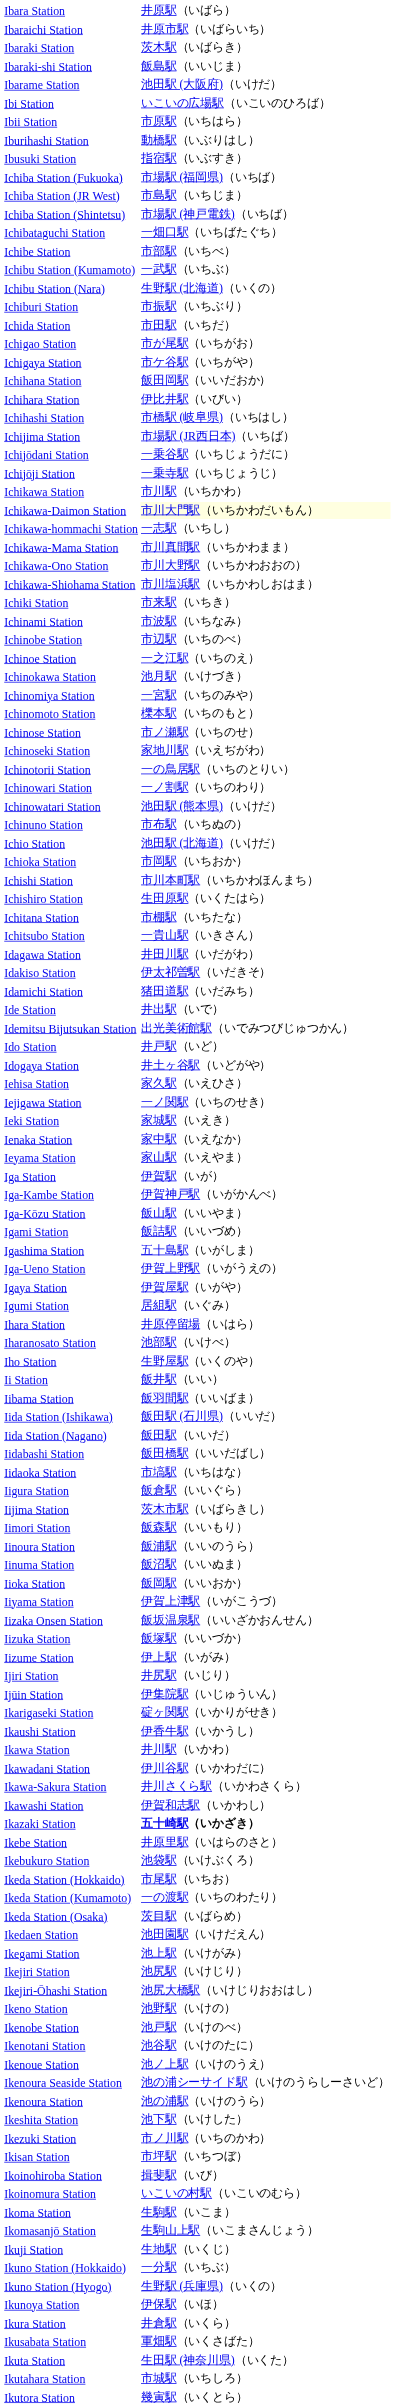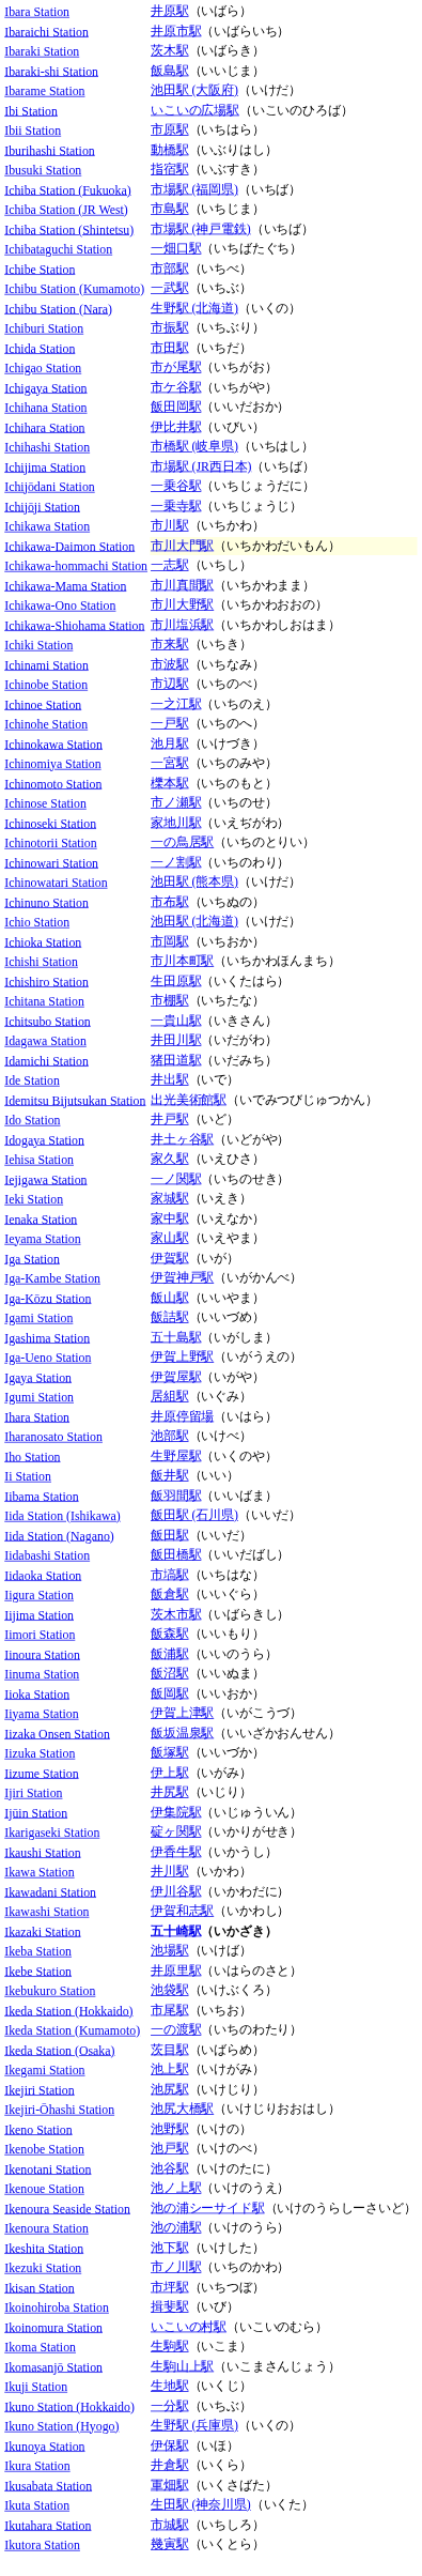 <table>
 <tr>
 <td><a href='#'>Ibara Station</a></td>
 <td><a href='#'>井原駅</a>（いばら）</td>
 </tr>
 <tr>
 <td><a href='#'>Ibaraichi Station</a></td>
 <td><a href='#'>井原市駅</a>（いばらいち）</td>
 </tr>
 <tr>
 <td><a href='#'>Ibaraki Station</a></td>
 <td><a href='#'>茨木駅</a>（いばらき）</td>
 </tr>
 <tr>
 <td><a href='#'>Ibaraki-shi Station</a></td>
 <td><a href='#'>飯島駅</a>（いいじま）</td>
 </tr>
 <tr>
 <td><a href='#'>Ibarame Station</a></td>
 <td><a href='#'>池田駅 (大阪府)</a>（いけだ）</td>
 </tr>
 <tr>
 <td><a href='#'>Ibi Station</a></td>
 <td><a href='#'>いこいの広場駅</a>（いこいのひろば）</td>
 </tr>
 <tr>
 <td><a href='#'>Ibii Station</a></td>
 <td><a href='#'>市原駅</a>（いちはら）</td>
 </tr>
 <tr>
 <td><a href='#'>Iburihashi Station</a></td>
 <td><a href='#'>動橋駅</a>（いぶりはし）</td>
 </tr>
 <tr>
 <td><a href='#'>Ibusuki Station</a></td>
 <td><a href='#'>指宿駅</a>（いぶすき）</td>
 </tr>
 <tr>
 <td><a href='#'>Ichiba Station (Fukuoka)</a></td>
 <td><a href='#'>市場駅 (福岡県)</a>（いちば）</td>
 </tr>
 <tr>
 <td><a href='#'>Ichiba Station (JR West)</a></td>
 <td><a href='#'>市島駅</a>（いちじま）</td>
 </tr>
 <tr>
 <td><a href='#'>Ichiba Station (Shintetsu)</a></td>
 <td><a href='#'>市場駅 (神戸電鉄)</a>（いちば）</td>
 </tr>
 <tr>
 <td><a href='#'>Ichibataguchi Station</a></td>
 <td><a href='#'>一畑口駅</a>（いちばたぐち）</td>
 </tr>
 <tr>
 <td><a href='#'>Ichibe Station</a></td>
 <td><a href='#'>市部駅</a>（いちべ）</td>
 </tr>
 <tr>
 <td><a href='#'>Ichibu Station (Kumamoto)</a></td>
 <td><a href='#'>一武駅</a>（いちぶ）</td>
 </tr>
 <tr>
 <td><a href='#'>Ichibu Station (Nara)</a></td>
 <td><a href='#'>生野駅 (北海道)</a>（いくの）</td>
 </tr>
 <tr>
 <td><a href='#'>Ichiburi Station</a></td>
 <td><a href='#'>市振駅</a>（いちぶり）</td>
 </tr>
 <tr>
 <td><a href='#'>Ichida Station</a></td>
 <td><a href='#'>市田駅</a>（いちだ）</td>
 </tr>
 <tr>
 <td><a href='#'>Ichigao Station</a></td>
 <td><a href='#'>市が尾駅</a>（いちがお）</td>
 </tr>
 <tr>
 <td><a href='#'>Ichigaya Station</a></td>
 <td><a href='#'>市ケ谷駅</a>（いちがや）</td>
 </tr>
 <tr>
 <td><a href='#'>Ichihana Station</a></td>
 <td><a href='#'>飯田岡駅</a>（いいだおか）</td>
 </tr>
 <tr>
 <td><a href='#'>Ichihara Station</a></td>
 <td><a href='#'>伊比井駅</a>（いびい）</td>
 </tr>
 <tr>
 <td><a href='#'>Ichihashi Station</a></td>
 <td><a href='#'>市橋駅 (岐阜県)</a>（いちはし）</td>
 </tr>
 <tr>
 <td><a href='#'>Ichijima Station</a></td>
 <td><a href='#'>市場駅 (JR西日本)</a>（いちば）</td>
 </tr>
 <tr>
 <td><a href='#'>Ichijōdani Station</a></td>
 <td><a href='#'>一乗谷駅</a>（いちじょうだに）</td>
 </tr>
 <tr>
 <td><a href='#'>Ichijōji Station</a></td>
 <td><a href='#'>一乗寺駅</a>（いちじょうじ）</td>
 </tr>
 <tr>
 <td><a href='#'>Ichikawa Station</a></td>
 <td><a href='#'>市川駅</a>（いちかわ）</td>
 </tr>
 <tr>
 <td><a href='#'>Ichikawa-Daimon Station</a></td>
 <td style="background: lightyellow;"><a href='#'>市川大門駅</a>（いちかわだいもん）</td>
 </tr>
 <tr>
 <td><a href='#'>Ichikawa-hommachi Station</a></td>
 <td><a href='#'>一志駅</a>（いちし）</td>
 </tr>
 <tr>
 <td><a href='#'>Ichikawa-Mama Station</a></td>
 <td><a href='#'>市川真間駅</a>（いちかわまま）</td>
 </tr>
 <tr>
 <td><a href='#'>Ichikawa-Ono Station</a></td>
 <td><a href='#'>市川大野駅</a>（いちかわおおの）</td>
 </tr>
 <tr>
 <td><a href='#'>Ichikawa-Shiohama Station</a></td>
 <td><a href='#'>市川塩浜駅</a>（いちかわしおはま）</td>
 </tr>
 <tr>
 <td><a href='#'>Ichiki Station</a></td>
 <td><a href='#'>市来駅</a>（いちき）</td>
 </tr>
 <tr>
 <td><a href='#'>Ichinami Station</a></td>
 <td><a href='#'>市波駅</a>（いちなみ）</td>
 </tr>
 <tr>
 <td><a href='#'>Ichinobe Station</a></td>
 <td><a href='#'>市辺駅</a>（いちのべ）</td>
 </tr>
 <tr>
 <td><a href='#'>Ichinoe Station</a></td>
 <td><a href='#'>一之江駅</a>（いちのえ）</td>
 </tr>
 <tr>
+<td><a href='#'>Ichinohe Station</a></td>
+<td><a href='#'>一戸駅</a>（いちのへ）</td>
+</tr>
+<tr>
 <td><a href='#'>Ichinokawa Station</a></td>
 <td><a href='#'>池月駅</a>（いけづき）</td>
 </tr>
 <tr>
 <td><a href='#'>Ichinomiya Station</a></td>
 <td><a href='#'>一宮駅</a>（いちのみや）</td>
 </tr>
 <tr>
 <td><a href='#'>Ichinomoto Station</a></td>
 <td><a href='#'>櫟本駅</a>（いちのもと）</td>
 </tr>
 <tr>
 <td><a href='#'>Ichinose Station</a></td>
 <td><a href='#'>市ノ瀬駅</a>（いちのせ）</td>
 </tr>
 <tr>
 <td><a href='#'>Ichinoseki Station</a></td>
 <td><a href='#'>家地川駅</a>（いえぢがわ）</td>
 </tr>
 <tr>
 <td><a href='#'>Ichinotorii Station</a></td>
 <td><a href='#'>一の鳥居駅</a>（いちのとりい）</td>
 </tr>
 <tr>
 <td><a href='#'>Ichinowari Station</a></td>
 <td><a href='#'>一ノ割駅</a>（いちのわり）</td>
 </tr>
 <tr>
 <td><a href='#'>Ichinowatari Station</a></td>
 <td><a href='#'>池田駅 (熊本県)</a>（いけだ）</td>
 </tr>
 <tr>
 <td><a href='#'>Ichinuno Station</a></td>
 <td><a href='#'>市布駅</a>（いちぬの）</td>
 </tr>
 <tr>
 <td><a href='#'>Ichio Station</a></td>
 <td><a href='#'>池田駅 (北海道)</a>（いけだ）</td>
 </tr>
 <tr>
 <td><a href='#'>Ichioka Station</a></td>
 <td><a href='#'>市岡駅</a>（いちおか）</td>
 </tr>
 <tr>
 <td><a href='#'>Ichishi Station</a></td>
 <td><a href='#'>市川本町駅</a>（いちかわほんまち）</td>
 </tr>
 <tr>
 <td><a href='#'>Ichishiro Station</a></td>
 <td><a href='#'>生田原駅</a>（いくたはら）</td>
 </tr>
 <tr>
 <td><a href='#'>Ichitana Station</a></td>
 <td><a href='#'>市棚駅</a>（いちたな）</td>
 </tr>
 <tr>
 <td><a href='#'>Ichitsubo Station</a></td>
 <td><a href='#'>一貴山駅</a>（いきさん）</td>
 </tr>
 <tr>
 <td><a href='#'>Idagawa Station</a></td>
 <td><a href='#'>井田川駅</a>（いだがわ）</td>
-</tr>
-<tr>
-<td><a href='#'>Idakiso Station</a></td>
-<td><a href='#'>伊太祁曽駅</a>（いだきそ）</td>
 </tr>
 <tr>
 <td><a href='#'>Idamichi Station</a></td>
 <td><a href='#'>猪田道駅</a>（いだみち）</td>
 </tr>
 <tr>
 <td><a href='#'>Ide Station</a></td>
 <td><a href='#'>井出駅</a>（いで）</td>
 </tr>
 <tr>
 <td><a href='#'>Idemitsu Bijutsukan Station</a></td>
 <td><a href='#'>出光美術館駅</a>（いでみつびじゅつかん）</td>
 </tr>
 <tr>
 <td><a href='#'>Ido Station</a></td>
 <td><a href='#'>井戸駅</a>（いど）</td>
 </tr>
 <tr>
 <td><a href='#'>Idogaya Station</a></td>
 <td><a href='#'>井土ヶ谷駅</a>（いどがや）</td>
 </tr>
 <tr>
 <td><a href='#'>Iehisa Station</a></td>
 <td><a href='#'>家久駅</a>（いえひさ）</td>
 </tr>
 <tr>
 <td><a href='#'>Iejigawa Station</a></td>
 <td><a href='#'>一ノ関駅</a>（いちのせき）</td>
 </tr>
 <tr>
 <td><a href='#'>Ieki Station</a></td>
 <td><a href='#'>家城駅</a>（いえき）</td>
 </tr>
 <tr>
 <td><a href='#'>Ienaka Station</a></td>
 <td><a href='#'>家中駅</a>（いえなか）</td>
 </tr>
 <tr>
 <td><a href='#'>Ieyama Station</a></td>
 <td><a href='#'>家山駅</a>（いえやま）</td>
 </tr>
 <tr>
 <td><a href='#'>Iga Station</a></td>
 <td><a href='#'>伊賀駅</a>（いが）</td>
 </tr>
 <tr>
 <td><a href='#'>Iga-Kambe Station</a></td>
 <td><a href='#'>伊賀神戸駅</a>（いがかんべ）</td>
 </tr>
 <tr>
 <td><a href='#'>Iga-Kōzu Station</a></td>
 <td><a href='#'>飯山駅</a>（いいやま）</td>
 </tr>
 <tr>
 <td><a href='#'>Igami Station</a></td>
 <td><a href='#'>飯詰駅</a>（いいづめ）</td>
 </tr>
 <tr>
 <td><a href='#'>Igashima Station</a></td>
 <td><a href='#'>五十島駅</a>（いがしま）</td>
 </tr>
 <tr>
 <td><a href='#'>Iga-Ueno Station</a></td>
 <td><a href='#'>伊賀上野駅</a>（いがうえの）</td>
 </tr>
 <tr>
 <td><a href='#'>Igaya Station</a></td>
 <td><a href='#'>伊賀屋駅</a>（いがや）</td>
 </tr>
 <tr>
 <td><a href='#'>Igumi Station</a></td>
 <td><a href='#'>居組駅</a>（いぐみ）</td>
 </tr>
 <tr>
 <td><a href='#'>Ihara Station</a></td>
 <td><a href='#'>井原停留場</a>（いはら）</td>
 </tr>
 <tr>
 <td><a href='#'>Iharanosato Station</a></td>
 <td><a href='#'>池部駅</a>（いけべ）</td>
 </tr>
 <tr>
 <td><a href='#'>Iho Station</a></td>
 <td><a href='#'>生野屋駅</a>（いくのや）</td>
 </tr>
 <tr>
 <td><a href='#'>Ii Station</a></td>
 <td><a href='#'>飯井駅</a>（いい）</td>
 </tr>
 <tr>
 <td><a href='#'>Iibama Station</a></td>
 <td><a href='#'>飯羽間駅</a>（いいばま）</td>
 </tr>
 <tr>
 <td><a href='#'>Iida Station (Ishikawa)</a></td>
 <td><a href='#'>飯田駅 (石川県)</a>（いいだ）</td>
 </tr>
 <tr>
 <td><a href='#'>Iida Station (Nagano)</a></td>
 <td><a href='#'>飯田駅</a>（いいだ）</td>
 </tr>
 <tr>
 <td><a href='#'>Iidabashi Station</a></td>
 <td><a href='#'>飯田橋駅</a>（いいだばし）</td>
 </tr>
 <tr>
 <td><a href='#'>Iidaoka Station</a></td>
 <td><a href='#'>市塙駅</a>（いちはな）</td>
 </tr>
 <tr>
 <td><a href='#'>Iigura Station</a></td>
 <td><a href='#'>飯倉駅</a>（いいぐら）</td>
 </tr>
 <tr>
 <td><a href='#'>Iijima Station</a></td>
 <td><a href='#'>茨木市駅</a>（いばらきし）</td>
 </tr>
 <tr>
 <td><a href='#'>Iimori Station</a></td>
 <td><a href='#'>飯森駅</a>（いいもり）</td>
 </tr>
 <tr>
 <td><a href='#'>Iinoura Station</a></td>
 <td><a href='#'>飯浦駅</a>（いいのうら）</td>
 </tr>
 <tr>
 <td><a href='#'>Iinuma Station</a></td>
 <td><a href='#'>飯沼駅</a>（いいぬま）</td>
 </tr>
 <tr>
 <td><a href='#'>Iioka Station</a></td>
 <td><a href='#'>飯岡駅</a>（いいおか）</td>
 </tr>
 <tr>
 <td><a href='#'>Iiyama Station</a></td>
 <td><a href='#'>伊賀上津駅</a>（いがこうづ）</td>
 </tr>
 <tr>
 <td><a href='#'>Iizaka Onsen Station</a></td>
 <td><a href='#'>飯坂温泉駅</a>（いいざかおんせん）</td>
 </tr>
 <tr>
 <td><a href='#'>Iizuka Station</a></td>
 <td><a href='#'>飯塚駅</a>（いいづか）</td>
 </tr>
 <tr>
 <td><a href='#'>Iizume Station</a></td>
 <td><a href='#'>伊上駅</a>（いがみ）</td>
 </tr>
 <tr>
 <td><a href='#'>Ijiri Station</a></td>
 <td><a href='#'>井尻駅</a>（いじり）</td>
 </tr>
 <tr>
 <td><a href='#'>Ijūin Station</a></td>
 <td><a href='#'>伊集院駅</a>（いじゅういん）</td>
 </tr>
 <tr>
 <td><a href='#'>Ikarigaseki Station</a></td>
 <td><a href='#'>碇ヶ関駅</a>（いかりがせき）</td>
 </tr>
 <tr>
 <td><a href='#'>Ikaushi Station</a></td>
 <td><a href='#'>伊香牛駅</a>（いかうし）</td>
 </tr>
 <tr>
 <td><a href='#'>Ikawa Station</a></td>
 <td><a href='#'>井川駅</a>（いかわ）</td>
 </tr>
 <tr>
 <td><a href='#'>Ikawadani Station</a></td>
 <td><a href='#'>伊川谷駅</a>（いかわだに）</td>
 </tr>
 <tr>
-<td><a href='#'>Ikawa-Sakura Station</a></td>
-<td><a href='#'>井川さくら駅</a>（いかわさくら）</td>
-</tr>
-<tr>
 <td><a href='#'>Ikawashi Station</a></td>
 <td><a href='#'>伊賀和志駅</a>（いかわし）</td>
 </tr>
 <tr>
 <td><a href='#'>Ikazaki Station</a></td>
 <td><strong><a href='#'>五十崎駅</a>（いかざき）</strong></td>
+</tr>
+<tr>
+<td><a href='#'>Ikeba Station</a></td>
+<td><a href='#'>池場駅</a>（いけば）</td>
 </tr>
 <tr>
 <td><a href='#'>Ikebe Station</a></td>
 <td><a href='#'>井原里駅</a>（いはらのさと）</td>
 </tr>
 <tr>
 <td><a href='#'>Ikebukuro Station</a></td>
 <td><a href='#'>池袋駅</a>（いけぶくろ）</td>
 </tr>
 <tr>
 <td><a href='#'>Ikeda Station (Hokkaido)</a></td>
 <td><a href='#'>市尾駅</a>（いちお）</td>
 </tr>
 <tr>
 <td><a href='#'>Ikeda Station (Kumamoto)</a></td>
 <td><a href='#'>一の渡駅</a>（いちのわたり）</td>
 </tr>
 <tr>
 <td><a href='#'>Ikeda Station (Osaka)</a></td>
 <td><a href='#'>茨目駅</a>（いばらめ）</td>
-</tr>
-<tr>
-<td><a href='#'>Ikedaen Station</a></td>
-<td><a href='#'>池田園駅</a>（いけだえん）</td>
 </tr>
 <tr>
 <td><a href='#'>Ikegami Station</a></td>
 <td><a href='#'>池上駅</a>（いけがみ）</td>
 </tr>
 <tr>
 <td><a href='#'>Ikejiri Station</a></td>
 <td><a href='#'>池尻駅</a>（いけじり）</td>
 </tr>
 <tr>
 <td><a href='#'>Ikejiri-Ōhashi Station</a></td>
 <td><a href='#'>池尻大橋駅</a>（いけじりおおはし）</td>
 </tr>
 <tr>
 <td><a href='#'>Ikeno Station</a></td>
 <td><a href='#'>池野駅</a>（いけの）</td>
 </tr>
 <tr>
 <td><a href='#'>Ikenobe Station</a></td>
 <td><a href='#'>池戸駅</a>（いけのべ）</td>
 </tr>
 <tr>
 <td><a href='#'>Ikenotani Station</a></td>
 <td><a href='#'>池谷駅</a>（いけのたに）</td>
 </tr>
 <tr>
 <td><a href='#'>Ikenoue Station</a></td>
 <td><a href='#'>池ノ上駅</a>（いけのうえ）</td>
 </tr>
 <tr>
 <td><a href='#'>Ikenoura Seaside Station</a></td>
 <td><a href='#'>池の浦シーサイド駅</a>（いけのうらしーさいど）</td>
 </tr>
 <tr>
 <td><a href='#'>Ikenoura Station</a></td>
 <td><a href='#'>池の浦駅</a>（いけのうら）</td>
 </tr>
 <tr>
 <td><a href='#'>Ikeshita Station</a></td>
 <td><a href='#'>池下駅</a>（いけした）</td>
 </tr>
 <tr>
 <td><a href='#'>Ikezuki Station</a></td>
 <td><a href='#'>市ノ川駅</a>（いちのかわ）</td>
 </tr>
 <tr>
 <td><a href='#'>Ikisan Station</a></td>
 <td><a href='#'>市坪駅</a>（いちつぼ）</td>
 </tr>
 <tr>
 <td><a href='#'>Ikoinohiroba Station</a></td>
 <td><a href='#'>揖斐駅</a>（いび）</td>
 </tr>
 <tr>
 <td><a href='#'>Ikoinomura Station</a></td>
 <td><a href='#'>いこいの村駅</a>（いこいのむら）</td>
 </tr>
 <tr>
 <td><a href='#'>Ikoma Station</a></td>
 <td><a href='#'>生駒駅</a>（いこま）</td>
 </tr>
 <tr>
 <td><a href='#'>Ikomasanjō Station</a></td>
 <td><a href='#'>生駒山上駅</a>（いこまさんじょう）</td>
 </tr>
 <tr>
 <td><a href='#'>Ikuji Station</a></td>
 <td><a href='#'>生地駅</a>（いくじ）</td>
 </tr>
 <tr>
 <td><a href='#'>Ikuno Station (Hokkaido)</a></td>
 <td><a href='#'>一分駅</a>（いちぶ）</td>
 </tr>
 <tr>
 <td><a href='#'>Ikuno Station (Hyogo)</a></td>
 <td><a href='#'>生野駅 (兵庫県)</a>（いくの）</td>
 </tr>
 <tr>
 <td><a href='#'>Ikunoya Station</a></td>
 <td><a href='#'>伊保駅</a>（いほ）</td>
 </tr>
 <tr>
 <td><a href='#'>Ikura Station</a></td>
 <td><a href='#'>井倉駅</a>（いくら）</td>
 </tr>
 <tr>
 <td><a href='#'>Ikusabata Station</a></td>
 <td><a href='#'>軍畑駅</a>（いくさばた）</td>
 </tr>
 <tr>
 <td><a href='#'>Ikuta Station</a></td>
 <td><a href='#'>生田駅 (神奈川県)</a>（いくた）</td>
 </tr>
 <tr>
 <td><a href='#'>Ikutahara Station</a></td>
 <td><a href='#'>市城駅</a>（いちしろ）</td>
 </tr>
 <tr>
 <td><a href='#'>Ikutora Station</a></td>
 <td><a href='#'>幾寅駅</a>（いくとら）</td>
 </tr>
 </table>
